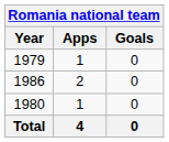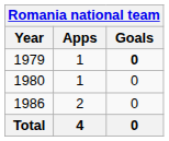 <table class="wikitable" style="text-align:center">
 <tr>
 <th colspan=3><a href='#'>Romania national team</a></th>
 </tr>
 <tr>
 <th>Year</th>
 <th>Apps</th>
 <th>Goals</th>
 </tr>
 <tr>
 <td>1979</td>
 <td>1</td>
+<td><strong>0</strong></td>
+</tr>
+<tr>
+<td>1980</td>
+<td>1</td>
 <td>0</td>
 </tr>
 <tr>
 <td>1986</td>
 <td>2</td>
 <td>0</td>
 </tr>
 <tr>
-<td>1980</td>
-<td>1</td>
-<td>0</td>
-</tr>
-<tr>
 <th>Total</th>
 <th>4</th>
 <th>0</th>
 </tr>
 </table>
